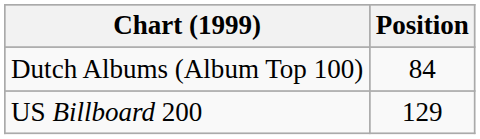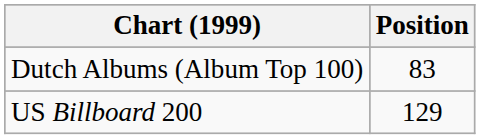 <table class="wikitable sortable plainrowheaders">
 <tr>
 <th>Chart (1999)</th>
 <th>Position</th>
 </tr>
 <tr>
 <td>Dutch Albums (Album Top 100)</td>
-<td style="text-align:center">84</td>
+<td style="text-align:center">83</td>
 </tr>
 <tr>
 <td>US <em>Billboard</em> 200</td>
 <td style="text-align:center">129</td>
 </tr>
 </table>
